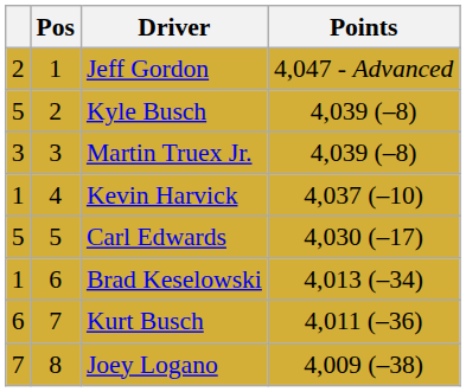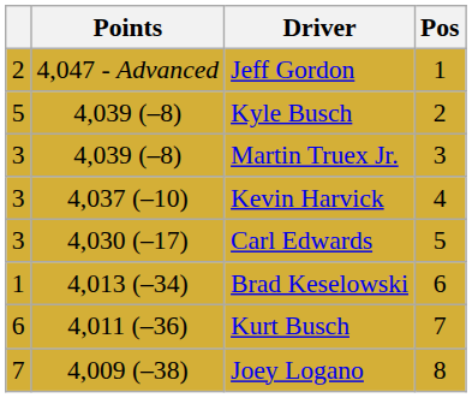 <table class="wikitable" style="font-size: 95%;">
 <tr>
 <th></th>
+<th>Points</th>
+<th>Driver</th>
 <th>Pos</th>
-<th>Driver</th>
-<th>Points</th>
 </tr>
 <tr style="background:#D4AF37;">
 <td align="left"> 2</td>
+<td style="text-align:center;">4,047 - <em>Advanced</em></td>
+<td><a href='#'>Jeff Gordon</a></td>
 <td style="text-align:center;">1</td>
-<td><a href='#'>Jeff Gordon</a></td>
-<td style="text-align:center;">4,047 - <em>Advanced</em></td>
 </tr>
 <tr style="background:#D4AF37;">
 <td align="left"> 5</td>
+<td style="text-align:center;">4,039 (–8)</td>
+<td><a href='#'>Kyle Busch</a></td>
 <td style="text-align:center;">2</td>
-<td><a href='#'>Kyle Busch</a></td>
-<td style="text-align:center;">4,039 (–8)</td>
 </tr>
 <tr style="background:#D4AF37;">
 <td align="left"> 3</td>
+<td style="text-align:center;">4,039 (–8)</td>
+<td><a href='#'>Martin Truex Jr.</a></td>
 <td style="text-align:center;">3</td>
-<td><a href='#'>Martin Truex Jr.</a></td>
-<td style="text-align:center;">4,039 (–8)</td>
+</tr>
+<tr style="background:#D4AF37;">
+<td align="left"> 3</td>
+<td style="text-align:center;">4,037 (–10)</td>
+<td><a href='#'>Kevin Harvick</a></td>
+<td style="text-align:center;">4</td>
+</tr>
+<tr style="background:#D4AF37;">
+<td align="left"> 3</td>
+<td style="text-align:center;">4,030 (–17)</td>
+<td><a href='#'>Carl Edwards</a></td>
+<td style="text-align:center;">5</td>
 </tr>
 <tr style="background:#D4AF37;">
 <td align="left"> 1</td>
-<td style="text-align:center;">4</td>
-<td><a href='#'>Kevin Harvick</a></td>
-<td style="text-align:center;">4,037 (–10)</td>
-</tr>
-<tr style="background:#D4AF37;">
-<td align="left"> 5</td>
-<td style="text-align:center;">5</td>
-<td><a href='#'>Carl Edwards</a></td>
-<td style="text-align:center;">4,030 (–17)</td>
-</tr>
-<tr style="background:#D4AF37;">
-<td align="left"> 1</td>
+<td style="text-align:center;">4,013 (–34)</td>
+<td><a href='#'>Brad Keselowski</a></td>
 <td style="text-align:center;">6</td>
-<td><a href='#'>Brad Keselowski</a></td>
-<td style="text-align:center;">4,013 (–34)</td>
 </tr>
 <tr style="background:#D4AF37;">
 <td align="left"> 6</td>
+<td style="text-align:center;">4,011 (–36)</td>
+<td><a href='#'>Kurt Busch</a></td>
 <td style="text-align:center;">7</td>
-<td><a href='#'>Kurt Busch</a></td>
-<td style="text-align:center;">4,011 (–36)</td>
 </tr>
 <tr style="background:#D4AF37;">
 <td align="left"> 7</td>
+<td style="text-align:center;">4,009 (–38)</td>
+<td><a href='#'>Joey Logano</a></td>
 <td style="text-align:center;">8</td>
-<td><a href='#'>Joey Logano</a></td>
-<td style="text-align:center;">4,009 (–38)</td>
 </tr>
 </table>
